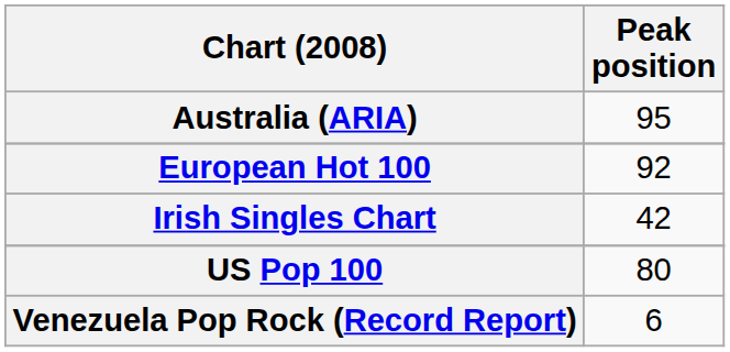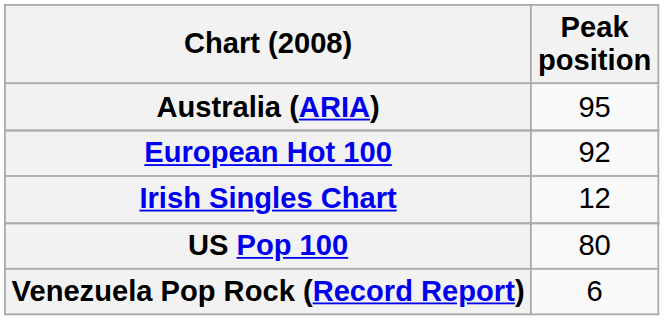 <table class="wikitable sortable plainrowheaders">
 <tr>
 <th>Chart (2008)</th>
 <th>Peak<br>position</th>
 </tr>
 <tr>
 <th scope="row">Australia (<a href='#'>ARIA</a>)</th>
 <td align="center">95</td>
 </tr>
 <tr>
 </tr>
 <tr>
 </tr>
 <tr>
 </tr>
 <tr>
 <th scope="row"><a href='#'>European Hot 100</a></th>
 <td align="center">92</td>
 </tr>
 <tr>
 <th scope="row"><a href='#'>Irish Singles Chart</a></th>
-<td align="center">42</td>
+<td align="center">12</td>
 </tr>
 <tr>
 </tr>
 <tr>
 </tr>
 <tr>
 </tr>
 <tr>
 </tr>
 <tr>
 </tr>
 <tr>
 </tr>
 <tr>
 <th scope="row">US <a href='#'>Pop 100</a></th>
 <td align="center">80</td>
 </tr>
 <tr>
 <th scope="row">Venezuela Pop Rock (<a href='#'>Record Report</a>)</th>
 <td align="center">6</td>
 </tr>
 </table>
